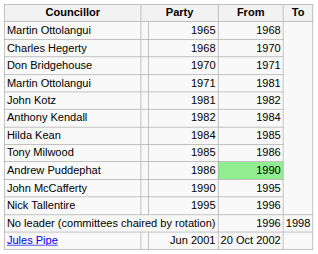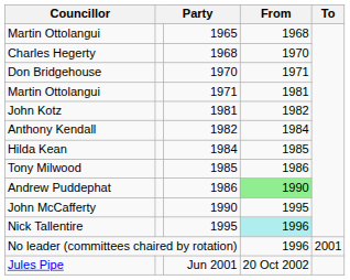 <table class=wikitable>
 <tr>
 <th>Councillor</th>
 <th colspan=2>Party</th>
 <th>From</th>
 <th>To</th>
 </tr>
 <tr>
 <td>Martin Ottolangui</td>
 <td></td>
 <td align=right>1965</td>
 <td align=right>1968</td>
 </tr>
 <tr>
 <td>Charles Hegerty</td>
 <td></td>
 <td align=right>1968</td>
 <td align=right>1970</td>
 </tr>
 <tr>
 <td>Don Bridgehouse</td>
 <td></td>
 <td align=right>1970</td>
 <td align=right>1971</td>
 </tr>
 <tr>
 <td>Martin Ottolangui</td>
 <td></td>
 <td align=right>1971</td>
 <td align=right>1981</td>
 </tr>
 <tr>
 <td>John Kotz</td>
 <td></td>
 <td align=right>1981</td>
 <td align=right>1982</td>
 </tr>
 <tr>
 <td>Anthony Kendall</td>
 <td></td>
 <td align=right>1982</td>
 <td align=right>1984</td>
 </tr>
 <tr>
 <td>Hilda Kean</td>
 <td></td>
 <td align=right>1984</td>
 <td align=right>1985</td>
 </tr>
 <tr>
 <td>Tony Milwood</td>
 <td></td>
 <td align=right>1985</td>
 <td align=right>1986</td>
 </tr>
 <tr>
 <td>Andrew Puddephat</td>
 <td></td>
 <td align=right>1986</td>
 <td align=right style="background: lightgreen;">1990</td>
 </tr>
 <tr>
 <td>John McCafferty</td>
 <td></td>
 <td align=right>1990</td>
 <td align=right>1995</td>
 </tr>
 <tr>
 <td>Nick Tallentire</td>
 <td></td>
 <td align=right>1995</td>
-<td align=right>1996</td>
+<td align=right style="background: paleturquoise;">1996</td>
 </tr>
 <tr>
 <td colspan=3>No leader (committees chaired by rotation)</td>
 <td align=right>1996</td>
-<td align=right>1998</td>
+<td align=right>2001</td>
 </tr>
 <tr>
 <td><a href='#'>Jules Pipe</a></td>
 <td></td>
 <td align=right>Jun 2001</td>
 <td align=right>20 Oct 2002</td>
 </tr>
 </table>
